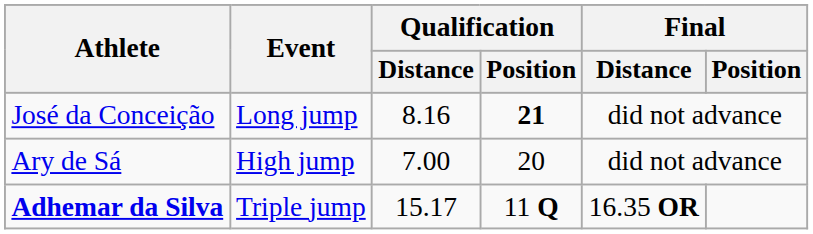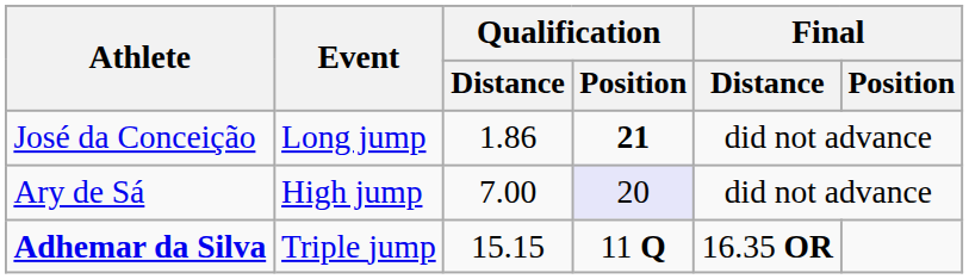 <table class=wikitable style="font-size:90%">
 <tr>
 <th rowspan="2">Athlete</th>
 <th rowspan="2">Event</th>
 <th colspan="2">Qualification</th>
 <th colspan="2">Final</th>
 </tr>
 <tr style="font-size:95%">
 <th>Distance</th>
 <th>Position</th>
 <th>Distance</th>
 <th>Position</th>
 </tr>
 <tr align=center>
 <td align=left rowspan="1"><a href='#'>José da Conceição</a></td>
 <td align=left rowspan="1"><a href='#'>Long jump</a></td>
-<td>8.16</td>
+<td>1.86</td>
 <td><strong>21</strong></td>
 <td colspan=2>did not advance</td>
 </tr>
 <tr align=center>
 <td align=left rowspan="1"><a href='#'>Ary de Sá</a></td>
 <td align=left rowspan="1"><a href='#'>High jump</a></td>
 <td>7.00</td>
-<td>20</td>
+<td style="background: lavender;">20</td>
 <td colspan=2>did not advance</td>
 </tr>
 <tr align=center>
 <td align=left rowspan="1"><strong><a href='#'>Adhemar da Silva</a></strong></td>
 <td align=left rowspan="1"><a href='#'>Triple jump</a></td>
-<td>15.17</td>
+<td>15.15</td>
 <td>11 <strong>Q</strong></td>
 <td>16.35 <strong>OR</strong></td>
 <td></td>
 </tr>
 </table>
